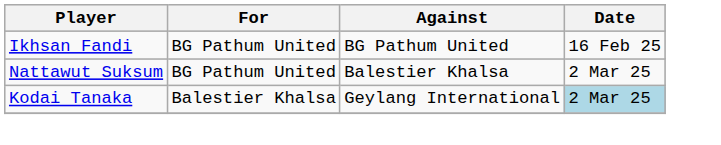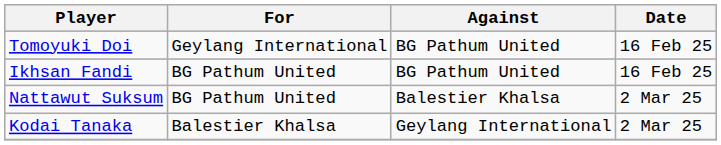 <table class="wikitable plainrowheaders sortable" style="font-size:85%">
 <tr>
 <th>Player</th>
 <th>For</th>
 <th>Against</th>
 <th>Date</th>
+</tr>
+<tr>
+<td> <a href='#'>Tomoyuki Doi</a></td>
+<td>Geylang International</td>
+<td>BG Pathum United</td>
+<td>16 Feb 25</td>
 </tr>
 <tr>
 <td> <a href='#'>Ikhsan Fandi</a></td>
 <td>BG Pathum United</td>
 <td>BG Pathum United</td>
 <td>16 Feb 25</td>
 </tr>
 <tr>
 <td> <a href='#'>Nattawut Suksum</a></td>
 <td>BG Pathum United</td>
 <td>Balestier Khalsa</td>
 <td>2 Mar 25</td>
 </tr>
 <tr>
 <td> <a href='#'>Kodai Tanaka</a></td>
 <td>Balestier Khalsa</td>
 <td>Geylang International</td>
-<td style="background: lightblue;">2 Mar 25</td>
+<td>2 Mar 25</td>
 </tr>
 <tr>
 </tr>
 </table>
